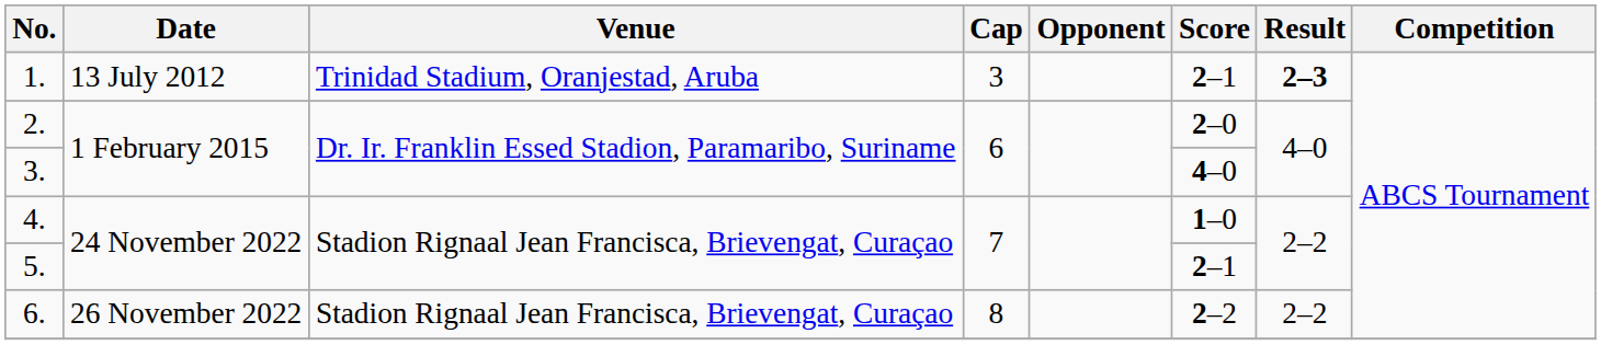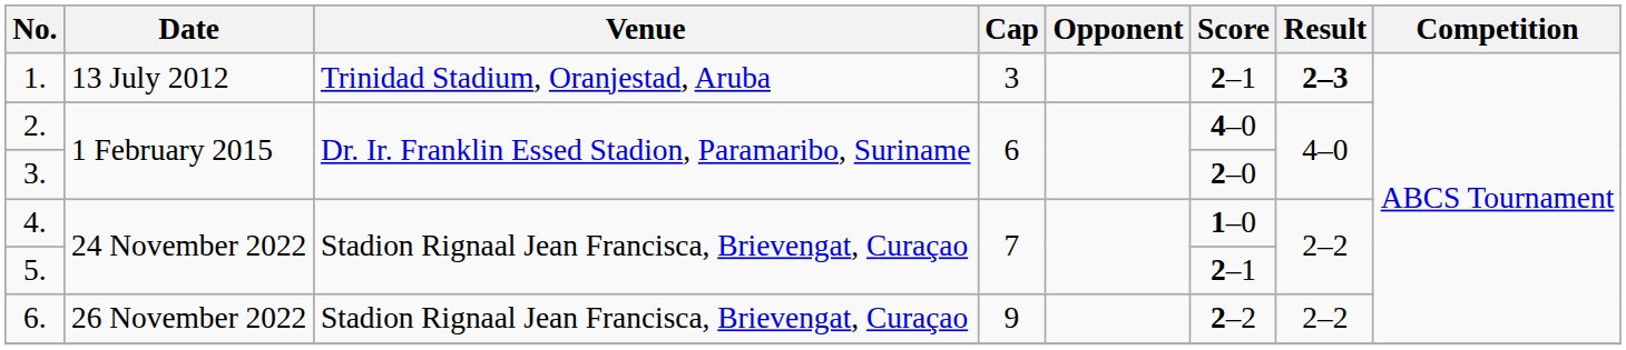 <table class="wikitable sortable">
 <tr>
 <th scope="col">No.</th>
 <th scope="col">Date</th>
 <th scope="col">Venue</th>
 <th scope="col">Cap</th>
 <th scope="col">Opponent</th>
 <th scope="col">Score</th>
 <th scope="col">Result</th>
 <th scope="col">Competition</th>
 </tr>
 <tr>
 <td align="center">1.</td>
 <td>13 July 2012</td>
 <td><a href='#'>Trinidad Stadium</a>, <a href='#'>Oranjestad</a>, <a href='#'>Aruba</a></td>
 <td align="center">3</td>
 <td></td>
 <td style="text-align:center;"><strong>2</strong>–1</td>
 <td style="text-align:center;"><strong>2–3</strong></td>
 <td rowspan=6><a href='#'>ABCS Tournament</a></td>
 </tr>
 <tr>
 <td align="center">2.</td>
 <td rowspan=2>1 February 2015</td>
 <td rowspan=2><a href='#'>Dr. Ir. Franklin Essed Stadion</a>, <a href='#'>Paramaribo</a>, <a href='#'>Suriname</a></td>
 <td rowspan="2" align="center">6</td>
 <td rowspan=2></td>
-<td style="text-align:center;"><strong>2</strong>–0</td>
+<td style="text-align:center;"><strong>4</strong>–0</td>
 <td rowspan=2 style="text-align:center;">4–0</td>
 </tr>
 <tr>
 <td align="center">3.</td>
-<td style="text-align:center;"><strong>4</strong>–0</td>
+<td style="text-align:center;"><strong>2</strong>–0</td>
 </tr>
 <tr>
 <td align="center">4.</td>
 <td rowspan=2>24 November 2022</td>
 <td rowspan=2>Stadion Rignaal Jean Francisca, <a href='#'>Brievengat</a>, <a href='#'>Curaçao</a></td>
 <td rowspan="2" align="center">7</td>
 <td rowspan=2></td>
 <td style="text-align:center;"><strong>1</strong>–0</td>
 <td rowspan=2 style="text-align:center;">2–2</td>
 </tr>
 <tr>
 <td align="center">5.</td>
 <td style="text-align:center;"><strong>2</strong>–1</td>
 </tr>
 <tr>
 <td align="center">6.</td>
 <td>26 November 2022</td>
 <td>Stadion Rignaal Jean Francisca, <a href='#'>Brievengat</a>, <a href='#'>Curaçao</a></td>
-<td align="center">8</td>
+<td align="center">9</td>
 <td></td>
 <td style="text-align:center;"><strong>2</strong>–2</td>
 <td style="text-align:center;">2–2</td>
 </tr>
 <tr>
 </tr>
 </table>
